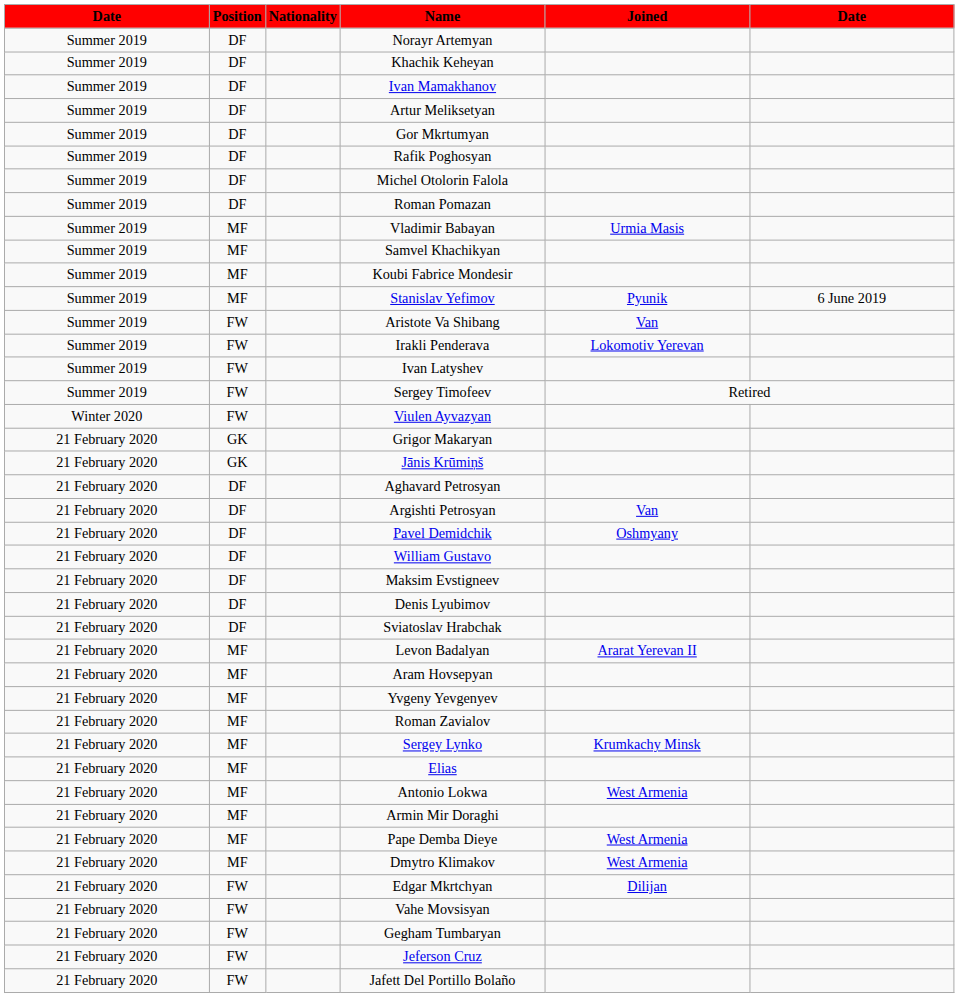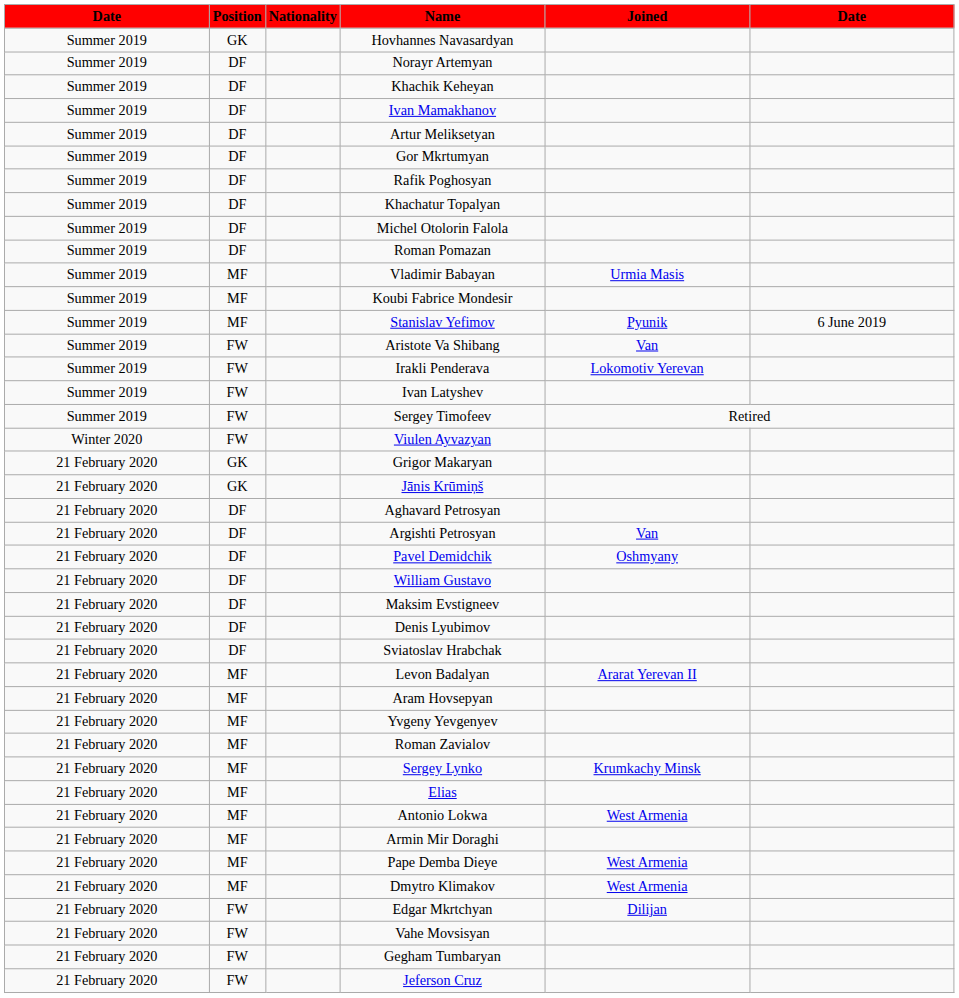 <table class="wikitable"  style="text-align:center; font-size:90%; ">
 <tr>
 <th style="background:#FF0000; color:#000000; width:200px;">Date</th>
 <th style="background:#FF0000; color:#000000; width:50px;">Position</th>
 <th style="background:#FF0000; color:#000000; width:50px;">Nationality</th>
 <th style="background:#FF0000; color:#000000; width:200px;">Name</th>
 <th style="background:#FF0000; color:#000000; width:200px;">Joined</th>
 <th style="background:#FF0000; color:#000000; width:200px;">Date</th>
+</tr>
+<tr>
+<td>Summer 2019</td>
+<td>GK</td>
+<td></td>
+<td>Hovhannes Navasardyan</td>
+<td></td>
+<td></td>
 </tr>
 <tr>
 <td>Summer 2019</td>
 <td>DF</td>
 <td></td>
 <td>Norayr Artemyan</td>
 <td></td>
 <td></td>
 </tr>
 <tr>
 <td>Summer 2019</td>
 <td>DF</td>
 <td></td>
 <td>Khachik Keheyan</td>
 <td></td>
 <td></td>
 </tr>
 <tr>
 <td>Summer 2019</td>
 <td>DF</td>
 <td></td>
 <td><a href='#'>Ivan Mamakhanov</a></td>
 <td></td>
 <td></td>
 </tr>
 <tr>
 <td>Summer 2019</td>
 <td>DF</td>
 <td></td>
 <td>Artur Meliksetyan</td>
 <td></td>
 <td></td>
 </tr>
 <tr>
 <td>Summer 2019</td>
 <td>DF</td>
 <td></td>
 <td>Gor Mkrtumyan</td>
 <td></td>
 <td></td>
 </tr>
 <tr>
 <td>Summer 2019</td>
 <td>DF</td>
 <td></td>
 <td>Rafik Poghosyan</td>
 <td></td>
 <td></td>
 </tr>
 <tr>
 <td>Summer 2019</td>
 <td>DF</td>
 <td></td>
+<td>Khachatur Topalyan</td>
+<td></td>
+<td></td>
+</tr>
+<tr>
+<td>Summer 2019</td>
+<td>DF</td>
+<td></td>
 <td>Michel Otolorin Falola</td>
 <td></td>
 <td></td>
 </tr>
 <tr>
 <td>Summer 2019</td>
 <td>DF</td>
 <td></td>
 <td>Roman Pomazan</td>
 <td></td>
 <td></td>
 </tr>
 <tr>
 <td>Summer 2019</td>
 <td>MF</td>
 <td></td>
 <td>Vladimir Babayan</td>
 <td><a href='#'>Urmia Masis</a></td>
-<td></td>
-</tr>
-<tr>
-<td>Summer 2019</td>
-<td>MF</td>
-<td></td>
-<td>Samvel Khachikyan</td>
-<td></td>
 <td></td>
 </tr>
 <tr>
 <td>Summer 2019</td>
 <td>MF</td>
 <td></td>
 <td>Koubi Fabrice Mondesir</td>
 <td></td>
 <td></td>
 </tr>
 <tr>
 <td>Summer 2019</td>
 <td>MF</td>
 <td></td>
 <td><a href='#'>Stanislav Yefimov</a></td>
 <td><a href='#'>Pyunik</a></td>
 <td>6 June 2019</td>
 </tr>
 <tr>
 <td>Summer 2019</td>
 <td>FW</td>
 <td></td>
 <td>Aristote Va Shibang</td>
 <td><a href='#'>Van</a></td>
 <td></td>
 </tr>
 <tr>
 <td>Summer 2019</td>
 <td>FW</td>
 <td></td>
 <td>Irakli Penderava</td>
 <td><a href='#'>Lokomotiv Yerevan</a></td>
 <td></td>
 </tr>
 <tr>
 <td>Summer 2019</td>
 <td>FW</td>
 <td></td>
 <td>Ivan Latyshev</td>
 <td></td>
 <td></td>
 </tr>
 <tr>
 <td>Summer 2019</td>
 <td>FW</td>
 <td></td>
 <td>Sergey Timofeev</td>
 <td colspan="2">Retired</td>
 </tr>
 <tr>
 <td>Winter 2020</td>
 <td>FW</td>
 <td></td>
 <td><a href='#'>Viulen Ayvazyan</a></td>
 <td></td>
 <td></td>
 </tr>
 <tr>
 <td>21 February 2020</td>
 <td>GK</td>
 <td></td>
 <td>Grigor Makaryan</td>
 <td></td>
 <td></td>
 </tr>
 <tr>
 <td>21 February 2020</td>
 <td>GK</td>
 <td></td>
 <td><a href='#'>Jānis Krūmiņš</a></td>
 <td></td>
 <td></td>
 </tr>
 <tr>
 <td>21 February 2020</td>
 <td>DF</td>
 <td></td>
 <td>Aghavard Petrosyan</td>
 <td></td>
 <td></td>
 </tr>
 <tr>
 <td>21 February 2020</td>
 <td>DF</td>
 <td></td>
 <td>Argishti Petrosyan</td>
 <td><a href='#'>Van</a></td>
 <td></td>
 </tr>
 <tr>
 <td>21 February 2020</td>
 <td>DF</td>
 <td></td>
 <td><a href='#'>Pavel Demidchik</a></td>
 <td><a href='#'>Oshmyany</a></td>
 <td></td>
 </tr>
 <tr>
 <td>21 February 2020</td>
 <td>DF</td>
 <td></td>
 <td><a href='#'>William Gustavo</a></td>
 <td></td>
 <td></td>
 </tr>
 <tr>
 <td>21 February 2020</td>
 <td>DF</td>
 <td></td>
 <td>Maksim Evstigneev</td>
 <td></td>
 <td></td>
 </tr>
 <tr>
 <td>21 February 2020</td>
 <td>DF</td>
 <td></td>
 <td>Denis Lyubimov</td>
 <td></td>
 <td></td>
 </tr>
 <tr>
 <td>21 February 2020</td>
 <td>DF</td>
 <td></td>
 <td>Sviatoslav Hrabchak</td>
 <td></td>
 <td></td>
 </tr>
 <tr>
 <td>21 February 2020</td>
 <td>MF</td>
 <td></td>
 <td>Levon Badalyan</td>
 <td><a href='#'>Ararat Yerevan II</a></td>
 <td></td>
 </tr>
 <tr>
 <td>21 February 2020</td>
 <td>MF</td>
 <td></td>
 <td>Aram Hovsepyan</td>
 <td></td>
 <td></td>
 </tr>
 <tr>
 <td>21 February 2020</td>
 <td>MF</td>
 <td></td>
 <td>Yvgeny Yevgenyev</td>
 <td></td>
 <td></td>
 </tr>
 <tr>
 <td>21 February 2020</td>
 <td>MF</td>
 <td></td>
 <td>Roman Zavialov</td>
 <td></td>
 <td></td>
 </tr>
 <tr>
 <td>21 February 2020</td>
 <td>MF</td>
 <td></td>
 <td><a href='#'>Sergey Lynko</a></td>
 <td><a href='#'>Krumkachy Minsk</a></td>
 <td></td>
 </tr>
 <tr>
 <td>21 February 2020</td>
 <td>MF</td>
 <td></td>
 <td><a href='#'>Elias</a></td>
 <td></td>
 <td></td>
 </tr>
 <tr>
 <td>21 February 2020</td>
 <td>MF</td>
 <td></td>
 <td>Antonio Lokwa</td>
 <td><a href='#'>West Armenia</a></td>
 <td></td>
 </tr>
 <tr>
 <td>21 February 2020</td>
 <td>MF</td>
 <td></td>
 <td>Armin Mir Doraghi</td>
 <td></td>
 <td></td>
 </tr>
 <tr>
 <td>21 February 2020</td>
 <td>MF</td>
 <td></td>
 <td>Pape Demba Dieye</td>
 <td><a href='#'>West Armenia</a></td>
 <td></td>
 </tr>
 <tr>
 <td>21 February 2020</td>
 <td>MF</td>
 <td></td>
 <td>Dmytro Klimakov</td>
 <td><a href='#'>West Armenia</a></td>
 <td></td>
 </tr>
 <tr>
 <td>21 February 2020</td>
 <td>FW</td>
 <td></td>
 <td>Edgar Mkrtchyan</td>
 <td><a href='#'>Dilijan</a></td>
 <td></td>
 </tr>
 <tr>
 <td>21 February 2020</td>
 <td>FW</td>
 <td></td>
 <td>Vahe Movsisyan</td>
 <td></td>
 <td></td>
 </tr>
 <tr>
 <td>21 February 2020</td>
 <td>FW</td>
 <td></td>
 <td>Gegham Tumbaryan</td>
 <td></td>
 <td></td>
 </tr>
 <tr>
 <td>21 February 2020</td>
 <td>FW</td>
 <td></td>
 <td><a href='#'>Jeferson Cruz</a></td>
 <td></td>
 <td></td>
 </tr>
-<tr>
-<td>21 February 2020</td>
-<td>FW</td>
-<td></td>
-<td>Jafett Del Portillo Bolaño</td>
-<td></td>
-<td></td>
-</tr>
 </table>
